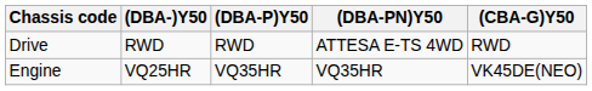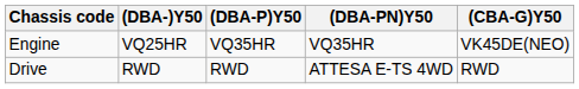 <table class="wikitable">
 <tr>
 <th>Chassis code</th>
 <th>(DBA-)Y50</th>
 <th>(DBA-P)Y50</th>
 <th>(DBA-PN)Y50</th>
 <th>(CBA-G)Y50</th>
 </tr>
 <tr>
+<td>Engine</td>
+<td>VQ25HR</td>
+<td>VQ35HR</td>
+<td>VQ35HR</td>
+<td>VK45DE(NEO)</td>
+</tr>
+<tr>
 <td>Drive</td>
 <td>RWD</td>
 <td>RWD</td>
 <td>ATTESA E-TS 4WD</td>
 <td>RWD</td>
 </tr>
-<tr>
-<td>Engine</td>
-<td>VQ25HR</td>
-<td>VQ35HR</td>
-<td>VQ35HR</td>
-<td>VK45DE(NEO)</td>
-</tr>
 </table>
